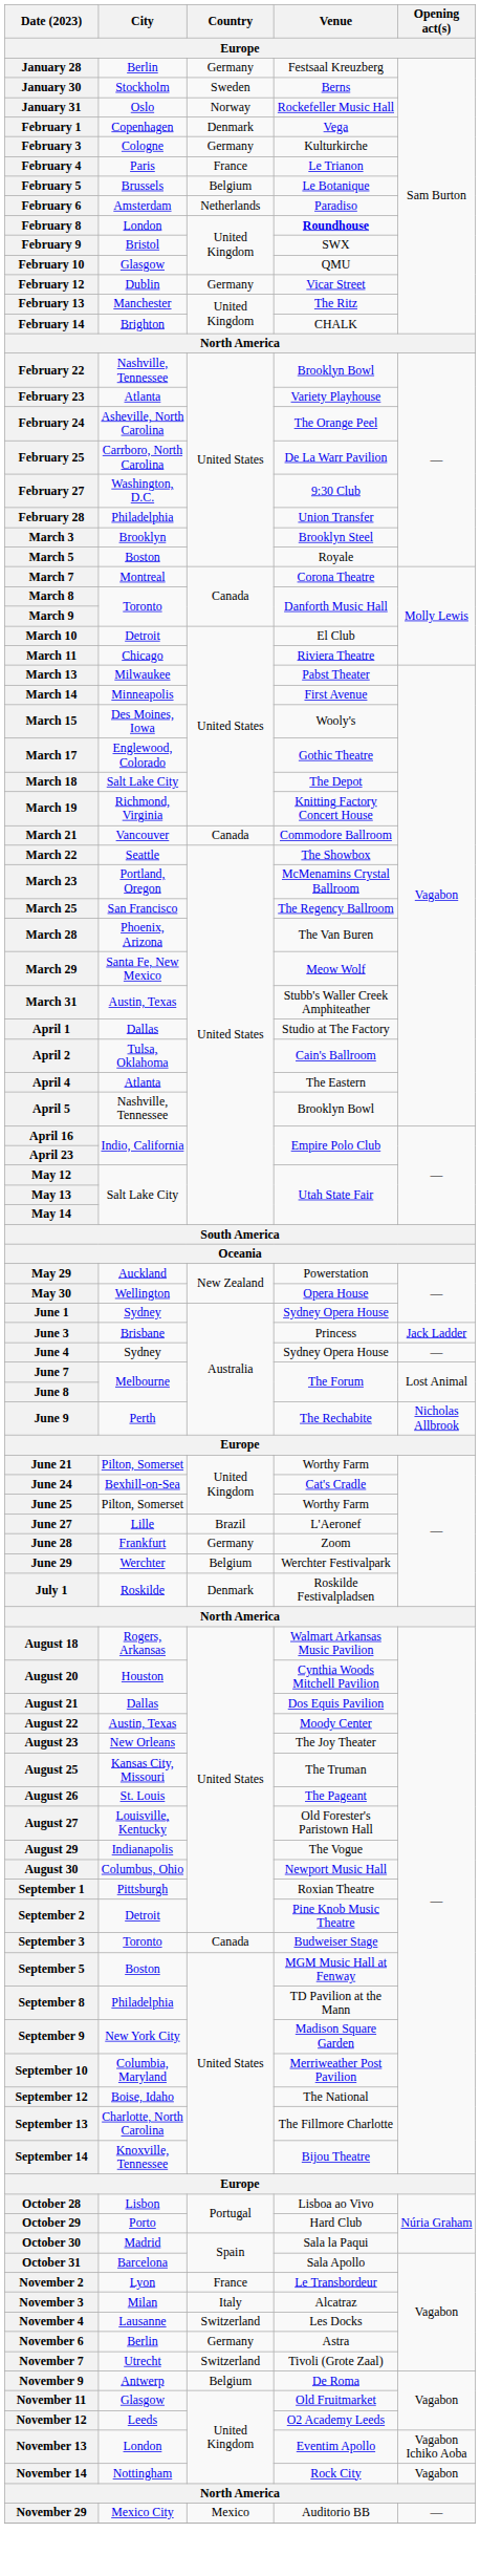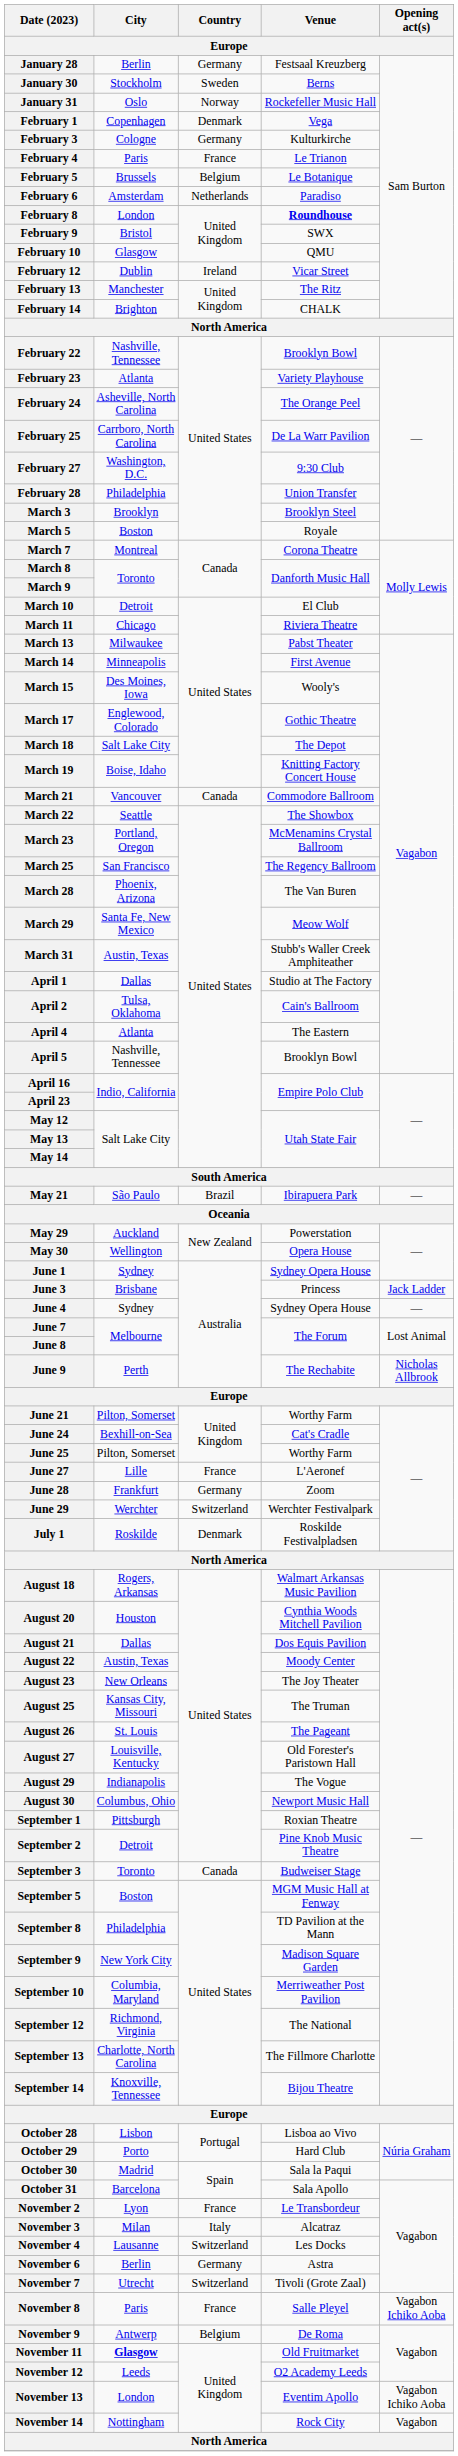 <table class="wikitable plainrowheaders" style="text-align:center;">
 <tr>
 <th scope="col" style="width:12em;">Date (2023)</th>
 <th scope="col" style="width:10em;">City</th>
 <th scope="col" style="width:10em;">Country</th>
 <th scope="col" style="width:16em;">Venue</th>
 <th scope="col" style="width:10em;">Opening act(s)</th>
 </tr>
 <tr>
 <th colspan="5">Europe</th>
 </tr>
 <tr>
 <th scope="row" style="text-align:center;">January 28</th>
 <td><a href='#'>Berlin</a></td>
 <td>Germany</td>
 <td>Festsaal Kreuzberg</td>
 <td rowspan="14">Sam Burton</td>
 </tr>
 <tr>
 <th scope="row" style="text-align:center;">January 30</th>
 <td><a href='#'>Stockholm</a></td>
 <td>Sweden</td>
 <td><a href='#'>Berns</a></td>
 </tr>
 <tr>
 <th scope="row" style="text-align:center;">January 31</th>
 <td><a href='#'>Oslo</a></td>
 <td>Norway</td>
 <td><a href='#'>Rockefeller Music Hall</a></td>
 </tr>
 <tr>
 <th scope="row" style="text-align:center;">February 1</th>
 <td><a href='#'>Copenhagen</a></td>
 <td>Denmark</td>
 <td><a href='#'>Vega</a></td>
 </tr>
 <tr>
 <th scope="row" style="text-align:center;">February 3</th>
 <td><a href='#'>Cologne</a></td>
 <td>Germany</td>
 <td>Kulturkirche</td>
 </tr>
 <tr>
 <th scope="row" style="text-align:center;">February 4</th>
 <td><a href='#'>Paris</a></td>
 <td>France</td>
 <td><a href='#'>Le Trianon</a></td>
 </tr>
 <tr>
 <th scope="row" style="text-align:center;">February 5</th>
 <td><a href='#'>Brussels</a></td>
 <td>Belgium</td>
 <td><a href='#'>Le Botanique</a></td>
 </tr>
 <tr>
 <th scope="row" style="text-align:center;">February 6</th>
 <td><a href='#'>Amsterdam</a></td>
 <td>Netherlands</td>
 <td><a href='#'>Paradiso</a></td>
 </tr>
 <tr>
 <th scope="row" style="text-align:center;">February 8</th>
 <td><a href='#'>London</a></td>
 <td rowspan="3">United Kingdom</td>
 <td><strong><a href='#'>Roundhouse</a></strong></td>
 </tr>
 <tr>
 <th scope="row" style="text-align:center;">February 9</th>
 <td><a href='#'>Bristol</a></td>
 <td>SWX</td>
 </tr>
 <tr>
 <th scope="row" style="text-align:center;">February 10</th>
 <td><a href='#'>Glasgow</a></td>
 <td>QMU</td>
 </tr>
 <tr>
 <th scope="row" style="text-align:center;">February 12</th>
 <td><a href='#'>Dublin</a></td>
-<td>Germany</td>
+<td>Ireland</td>
 <td><a href='#'>Vicar Street</a></td>
 </tr>
 <tr>
 <th scope="row" style="text-align:center;">February 13</th>
 <td><a href='#'>Manchester</a></td>
 <td rowspan="2">United Kingdom</td>
 <td><a href='#'>The Ritz</a></td>
 </tr>
 <tr>
 <th scope="row" style="text-align:center;">February 14</th>
 <td><a href='#'>Brighton</a></td>
 <td>CHALK</td>
 </tr>
 <tr>
 <th colspan="5">North America</th>
 </tr>
 <tr>
 <th scope="row" style="text-align:center;">February 22</th>
 <td><a href='#'>Nashville, Tennessee</a></td>
 <td rowspan="8">United States</td>
 <td><a href='#'>Brooklyn Bowl</a></td>
 <td rowspan="8">—</td>
 </tr>
 <tr>
 <th scope="row" style="text-align:center;">February 23</th>
 <td><a href='#'>Atlanta</a></td>
 <td><a href='#'>Variety Playhouse</a></td>
 </tr>
 <tr>
 <th scope="row" style="text-align:center;">February 24</th>
 <td><a href='#'>Asheville, North Carolina</a></td>
 <td><a href='#'>The Orange Peel</a></td>
 </tr>
 <tr>
 <th scope="row" style="text-align:center;">February 25</th>
 <td><a href='#'>Carrboro, North Carolina</a></td>
 <td><a href='#'>De La Warr Pavilion</a></td>
 </tr>
 <tr>
 <th scope="row" style="text-align:center;">February 27</th>
 <td><a href='#'>Washington, D.C.</a></td>
 <td><a href='#'>9:30 Club</a></td>
 </tr>
 <tr>
 <th scope="row" style="text-align:center;">February 28</th>
 <td><a href='#'>Philadelphia</a></td>
 <td><a href='#'>Union Transfer</a></td>
 </tr>
 <tr>
 <th scope="row" style="text-align:center;">March 3</th>
 <td><a href='#'>Brooklyn</a></td>
 <td><a href='#'>Brooklyn Steel</a></td>
 </tr>
 <tr>
 <th scope="row" style="text-align:center;">March 5</th>
 <td><a href='#'>Boston</a></td>
 <td>Royale</td>
 </tr>
 <tr>
 <th scope="row" style="text-align:center;">March 7</th>
 <td><a href='#'>Montreal</a></td>
 <td rowspan="3">Canada</td>
 <td><a href='#'>Corona Theatre</a></td>
 <td rowspan="5"><a href='#'>Molly Lewis</a></td>
 </tr>
 <tr>
 <th scope="row" style="text-align:center;">March 8</th>
 <td rowspan="2"><a href='#'>Toronto</a></td>
 <td rowspan="2"><a href='#'>Danforth Music Hall</a></td>
 </tr>
 <tr>
 <th scope="row" style="text-align:center;">March 9</th>
 </tr>
 <tr>
 <th scope="row" style="text-align:center;">March 10</th>
 <td><a href='#'>Detroit</a></td>
 <td rowspan="8">United States</td>
 <td>El Club</td>
 </tr>
 <tr>
 <th scope="row" style="text-align:center;">March 11</th>
 <td><a href='#'>Chicago</a></td>
 <td><a href='#'>Riviera Theatre</a></td>
 </tr>
 <tr>
 <th scope="row" style="text-align:center;">March 13</th>
 <td><a href='#'>Milwaukee</a></td>
 <td><a href='#'>Pabst Theater</a></td>
 <td rowspan="17"><a href='#'>Vagabon</a></td>
 </tr>
 <tr>
 <th scope="row" style="text-align:center;">March 14</th>
 <td><a href='#'>Minneapolis</a></td>
 <td><a href='#'>First Avenue</a></td>
 </tr>
 <tr>
 <th scope="row" style="text-align:center;">March 15</th>
 <td><a href='#'>Des Moines, Iowa</a></td>
 <td>Wooly's</td>
 </tr>
 <tr>
 <th scope="row" style="text-align:center;">March 17</th>
 <td><a href='#'>Englewood, Colorado</a></td>
 <td><a href='#'>Gothic Theatre</a></td>
 </tr>
 <tr>
 <th scope="row" style="text-align:center;">March 18</th>
 <td><a href='#'>Salt Lake City</a></td>
 <td><a href='#'>The Depot</a></td>
 </tr>
 <tr>
 <th scope="row" style="text-align:center;">March 19</th>
-<td><a href='#'>Richmond, Virginia</a></td>
+<td><a href='#'>Boise, Idaho</a></td>
 <td><a href='#'>Knitting Factory Concert House</a></td>
 </tr>
 <tr>
 <th scope="row" style="text-align:center;">March 21</th>
 <td><a href='#'>Vancouver</a></td>
 <td>Canada</td>
 <td><a href='#'>Commodore Ballroom</a></td>
 </tr>
 <tr>
 <th scope="row" style="text-align:center;">March 22</th>
 <td><a href='#'>Seattle</a></td>
 <td rowspan="15">United States</td>
 <td><a href='#'>The Showbox</a></td>
 </tr>
 <tr>
 <th scope="row" style="text-align:center;">March 23</th>
 <td><a href='#'>Portland, Oregon</a></td>
 <td><a href='#'>McMenamins Crystal Ballroom</a></td>
 </tr>
 <tr>
 <th scope="row" style="text-align:center;">March 25</th>
 <td><a href='#'>San Francisco</a></td>
 <td><a href='#'>The Regency Ballroom</a></td>
 </tr>
 <tr>
 <th scope="row" style="text-align:center;">March 28</th>
 <td><a href='#'>Phoenix, Arizona</a></td>
 <td>The Van Buren</td>
 </tr>
 <tr>
 <th scope="row" style="text-align:center;">March 29</th>
 <td><a href='#'>Santa Fe, New Mexico</a></td>
 <td><a href='#'>Meow Wolf</a></td>
 </tr>
 <tr>
 <th scope="row" style="text-align:center;">March 31</th>
 <td><a href='#'>Austin, Texas</a></td>
 <td>Stubb's Waller Creek Amphiteather</td>
 </tr>
 <tr>
 <th scope="row" style="text-align:center;">April 1</th>
 <td><a href='#'>Dallas</a></td>
 <td>Studio at The Factory</td>
 </tr>
 <tr>
 <th scope="row" style="text-align:center;">April 2</th>
 <td><a href='#'>Tulsa, Oklahoma</a></td>
 <td><a href='#'>Cain's Ballroom</a></td>
 </tr>
 <tr>
 <th scope="row" style="text-align:center;">April 4</th>
 <td><a href='#'>Atlanta</a></td>
 <td>The Eastern</td>
 </tr>
 <tr>
 <th scope="row" style="text-align:center;">April 5</th>
 <td>Nashville, Tennessee</td>
 <td>Brooklyn Bowl</td>
 </tr>
 <tr>
 <th scope="row" style="text-align:center;">April 16</th>
 <td rowspan="2"><a href='#'>Indio, California</a></td>
 <td rowspan="2"><a href='#'>Empire Polo Club</a></td>
 <td rowspan="5">—</td>
 </tr>
 <tr>
 <th scope="row" style="text-align:center;">April 23</th>
 </tr>
 <tr>
 <th scope="row" style="text-align:center;">May 12</th>
 <td rowspan="3">Salt Lake City</td>
 <td rowspan="3"><a href='#'>Utah State Fair</a></td>
 </tr>
 <tr>
 <th scope="row" style="text-align:center;">May 13</th>
 </tr>
 <tr>
 <th scope="row" style="text-align:center;">May 14</th>
 </tr>
 <tr>
 <th colspan="5">South America</th>
 </tr>
 <tr>
+<th scope="row" style="text-align:center;">May 21</th>
+<td><a href='#'>São Paulo</a></td>
+<td>Brazil</td>
+<td><a href='#'>Ibirapuera Park</a></td>
+<td>—</td>
+</tr>
+<tr>
 <th colspan="5">Oceania</th>
 </tr>
 <tr>
 <th scope="row" style="text-align:center;">May 29</th>
 <td><a href='#'>Auckland</a></td>
 <td rowspan="2">New Zealand</td>
 <td>Powerstation</td>
 <td rowspan="3">—</td>
 </tr>
 <tr>
 <th scope="row" style="text-align:center;">May 30</th>
 <td><a href='#'>Wellington</a></td>
 <td><a href='#'>Opera House</a></td>
 </tr>
 <tr>
 <th scope="row" style="text-align:center;">June 1</th>
 <td><a href='#'>Sydney</a></td>
 <td rowspan="6">Australia</td>
 <td><a href='#'>Sydney Opera House</a></td>
 </tr>
 <tr>
 <th scope="row" style="text-align:center;">June 3</th>
 <td><a href='#'>Brisbane</a></td>
 <td>Princess</td>
 <td><a href='#'>Jack Ladder</a></td>
 </tr>
 <tr>
 <th scope="row" style="text-align:center;">June 4</th>
 <td>Sydney</td>
 <td>Sydney Opera House</td>
 <td>—</td>
 </tr>
 <tr>
 <th scope="row" style="text-align:center;">June 7</th>
 <td rowspan="2"><a href='#'>Melbourne</a></td>
 <td rowspan="2"><a href='#'>The Forum</a></td>
 <td rowspan="2">Lost Animal</td>
 </tr>
 <tr>
 <th scope="row" style="text-align:center;">June 8</th>
 </tr>
 <tr>
 <th scope="row" style="text-align:center;">June 9</th>
 <td><a href='#'>Perth</a></td>
 <td><a href='#'>The Rechabite</a></td>
 <td><a href='#'>Nicholas Allbrook</a></td>
 </tr>
 <tr>
 <th colspan="5">Europe</th>
 </tr>
 <tr>
 <th scope="row" style="text-align:center;">June 21</th>
 <td><a href='#'>Pilton, Somerset</a></td>
 <td rowspan="3">United Kingdom</td>
 <td>Worthy Farm</td>
 <td rowspan="7">—</td>
 </tr>
 <tr>
 <th scope="row" style="text-align:center;">June 24</th>
 <td><a href='#'>Bexhill-on-Sea</a></td>
 <td><a href='#'>Cat's Cradle</a></td>
 </tr>
 <tr>
 <th scope="row" style="text-align:center;">June 25</th>
 <td>Pilton, Somerset</td>
 <td>Worthy Farm</td>
 </tr>
 <tr>
 <th scope="row" style="text-align:center;">June 27</th>
 <td><a href='#'>Lille</a></td>
-<td>Brazil</td>
+<td>France</td>
 <td>L'Aeronef</td>
 </tr>
 <tr>
 <th scope="row" style="text-align:center;">June 28</th>
 <td><a href='#'>Frankfurt</a></td>
 <td>Germany</td>
 <td>Zoom</td>
 </tr>
 <tr>
 <th scope="row" style="text-align:center;">June 29</th>
 <td><a href='#'>Werchter</a></td>
-<td>Belgium</td>
+<td>Switzerland</td>
 <td>Werchter Festivalpark</td>
 </tr>
 <tr>
 <th scope="row" style="text-align:center;">July 1</th>
 <td><a href='#'>Roskilde</a></td>
 <td>Denmark</td>
 <td>Roskilde Festivalpladsen</td>
 </tr>
 <tr>
 <th colspan="5">North America</th>
 </tr>
 <tr>
 <th scope="row" style="text-align:center;">August 18</th>
 <td><a href='#'>Rogers, Arkansas</a></td>
 <td rowspan="12">United States</td>
 <td><a href='#'>Walmart Arkansas Music Pavilion</a></td>
 <td rowspan="20">—</td>
 </tr>
 <tr>
 <th scope="row" style="text-align:center;">August 20</th>
 <td><a href='#'>Houston</a></td>
 <td><a href='#'>Cynthia Woods Mitchell Pavilion</a></td>
 </tr>
 <tr>
 <th scope="row" style="text-align:center;">August 21</th>
 <td><a href='#'>Dallas</a></td>
 <td><a href='#'>Dos Equis Pavilion</a></td>
 </tr>
 <tr>
 <th scope="row" style="text-align:center;">August 22</th>
 <td><a href='#'>Austin, Texas</a></td>
 <td><a href='#'>Moody Center</a></td>
 </tr>
 <tr>
 <th scope="row" style="text-align:center;">August 23</th>
 <td><a href='#'>New Orleans</a></td>
 <td>The Joy Theater</td>
 </tr>
 <tr>
 <th scope="row" style="text-align:center;">August 25</th>
 <td><a href='#'>Kansas City, Missouri</a></td>
 <td>The Truman</td>
 </tr>
 <tr>
 <th scope="row" style="text-align:center;">August 26</th>
 <td><a href='#'>St. Louis</a></td>
 <td><a href='#'>The Pageant</a></td>
 </tr>
 <tr>
 <th scope="row" style="text-align:center;">August 27</th>
 <td><a href='#'>Louisville, Kentucky</a></td>
 <td>Old Forester's Paristown Hall</td>
 </tr>
 <tr>
 <th scope="row" style="text-align:center;">August 29</th>
 <td><a href='#'>Indianapolis</a></td>
 <td>The Vogue</td>
 </tr>
 <tr>
 <th scope="row" style="text-align:center;">August 30</th>
 <td><a href='#'>Columbus, Ohio</a></td>
 <td><a href='#'>Newport Music Hall</a></td>
 </tr>
 <tr>
 <th scope="row" style="text-align:center;">September 1</th>
 <td><a href='#'>Pittsburgh</a></td>
 <td>Roxian Theatre</td>
 </tr>
 <tr>
 <th scope="row" style="text-align:center;">September 2</th>
 <td><a href='#'>Detroit</a></td>
 <td><a href='#'>Pine Knob Music Theatre</a></td>
 </tr>
 <tr>
 <th scope="row" style="text-align:center;">September 3</th>
 <td><a href='#'>Toronto</a></td>
 <td>Canada</td>
 <td><a href='#'>Budweiser Stage</a></td>
 </tr>
 <tr>
 <th scope="row" style="text-align:center;">September 5</th>
 <td><a href='#'>Boston</a></td>
 <td rowspan="7">United States</td>
 <td><a href='#'>MGM Music Hall at Fenway</a></td>
 </tr>
 <tr>
 <th scope="row" style="text-align:center;">September 8</th>
 <td><a href='#'>Philadelphia</a></td>
 <td>TD Pavilion at the Mann</td>
 </tr>
 <tr>
 <th scope="row" style="text-align:center;">September 9</th>
 <td><a href='#'>New York City</a></td>
 <td><a href='#'>Madison Square Garden</a></td>
 </tr>
 <tr>
 <th scope="row" style="text-align:center;">September 10</th>
 <td><a href='#'>Columbia, Maryland</a></td>
 <td><a href='#'>Merriweather Post Pavilion</a></td>
 </tr>
 <tr>
 <th scope="row" style="text-align:center;">September 12</th>
-<td><a href='#'>Boise, Idaho</a></td>
+<td><a href='#'>Richmond, Virginia</a></td>
 <td>The National</td>
 </tr>
 <tr>
 <th scope="row" style="text-align:center;">September 13</th>
 <td><a href='#'>Charlotte, North Carolina</a></td>
 <td>The Fillmore Charlotte</td>
 </tr>
 <tr>
 <th scope="row" style="text-align:center;">September 14</th>
 <td><a href='#'>Knoxville, Tennessee</a></td>
 <td><a href='#'>Bijou Theatre</a></td>
 </tr>
 <tr>
 <th colspan="5">Europe</th>
 </tr>
 <tr>
 <th scope="row" style="text-align:center;">October 28</th>
 <td><a href='#'>Lisbon</a></td>
 <td rowspan="2">Portugal</td>
 <td>Lisboa ao Vivo</td>
 <td rowspan="3"><a href='#'>Núria Graham</a></td>
 </tr>
 <tr>
 <th scope="row" style="text-align:center;">October 29</th>
 <td><a href='#'>Porto</a></td>
 <td>Hard Club</td>
 </tr>
 <tr>
 <th scope="row" style="text-align:center;">October 30</th>
 <td><a href='#'>Madrid</a></td>
 <td rowspan="2">Spain</td>
 <td>Sala la Paqui</td>
 </tr>
 <tr>
 <th scope="row" style="text-align:center;">October 31</th>
 <td><a href='#'>Barcelona</a></td>
 <td>Sala Apollo</td>
 <td rowspan="6">Vagabon</td>
 </tr>
 <tr>
 <th scope="row" style="text-align:center;">November 2</th>
 <td><a href='#'>Lyon</a></td>
 <td>France</td>
 <td><a href='#'>Le Transbordeur</a></td>
 </tr>
 <tr>
 <th scope="row" style="text-align:center;">November 3</th>
 <td><a href='#'>Milan</a></td>
 <td>Italy</td>
 <td>Alcatraz</td>
 </tr>
 <tr>
 <th scope="row" style="text-align:center;">November 4</th>
 <td><a href='#'>Lausanne</a></td>
 <td>Switzerland</td>
 <td>Les Docks</td>
 </tr>
 <tr>
 <th scope="row" style="text-align:center;">November 6</th>
 <td><a href='#'>Berlin</a></td>
 <td>Germany</td>
 <td>Astra</td>
 </tr>
 <tr>
 <th scope="row" style="text-align:center;">November 7</th>
 <td><a href='#'>Utrecht</a></td>
 <td>Switzerland</td>
 <td>Tivoli (Grote Zaal)</td>
 </tr>
 <tr>
+<th scope="row" style="text-align:center;">November 8</th>
+<td><a href='#'>Paris</a></td>
+<td>France</td>
+<td><a href='#'>Salle Pleyel</a></td>
+<td>Vagabon<br><a href='#'>Ichiko Aoba</a></td>
+</tr>
+<tr>
 <th scope="row" style="text-align:center;">November 9</th>
 <td><a href='#'>Antwerp</a></td>
 <td>Belgium</td>
 <td><a href='#'>De Roma</a></td>
 <td rowspan="3">Vagabon</td>
 </tr>
 <tr>
 <th scope="row" style="text-align:center;">November 11</th>
-<td><a href='#'>Glasgow</a></td>
+<td><strong><a href='#'>Glasgow</a></strong></td>
 <td rowspan="4">United Kingdom</td>
 <td><a href='#'>Old Fruitmarket</a></td>
 </tr>
 <tr>
 <th scope="row" style="text-align:center;">November 12</th>
 <td><a href='#'>Leeds</a></td>
 <td><a href='#'>O2 Academy Leeds</a></td>
 </tr>
 <tr>
 <th scope="row" style="text-align:center;">November 13</th>
 <td><a href='#'>London</a></td>
 <td><a href='#'>Eventim Apollo</a></td>
 <td>Vagabon<br>Ichiko Aoba</td>
 </tr>
 <tr>
 <th scope="row" style="text-align:center;">November 14</th>
 <td><a href='#'>Nottingham</a></td>
 <td><a href='#'>Rock City</a></td>
 <td>Vagabon</td>
 </tr>
 <tr>
 <th colspan="5">North America</th>
 </tr>
 <tr>
-<th scope="row" style="text-align:center;">November 29</th>
-<td><a href='#'>Mexico City</a></td>
-<td>Mexico</td>
-<td>Auditorio BB</td>
-<td>—</td>
-</tr>
-<tr>
 </tr>
 </table>
